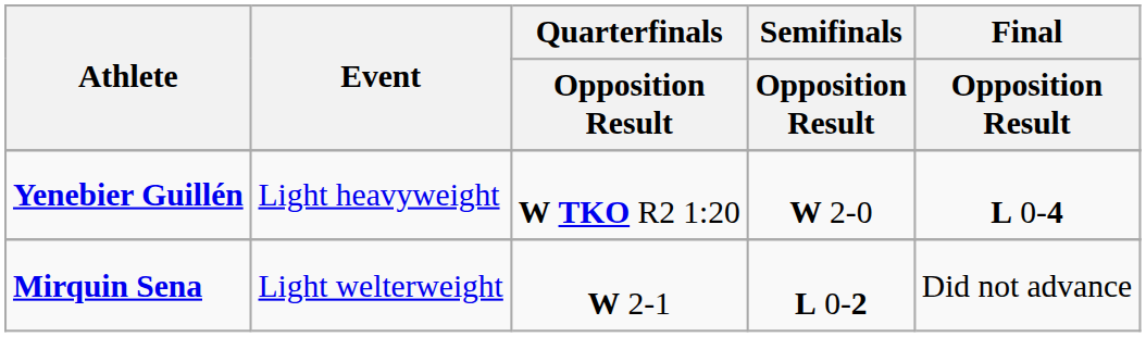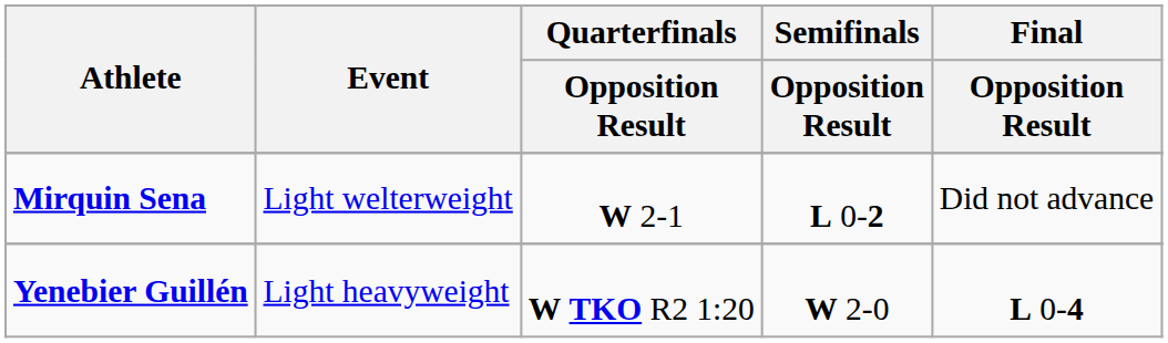 <table class="wikitable" border="1" style="font-size:90%">
 <tr>
 <th rowspan=2>Athlete</th>
 <th rowspan=2>Event</th>
 <th>Quarterfinals</th>
 <th>Semifinals</th>
 <th>Final</th>
 </tr>
 <tr>
 <th>Opposition<br>Result</th>
 <th>Opposition<br>Result</th>
 <th>Opposition<br>Result</th>
 </tr>
 <tr>
 </tr>
 <tr align=center>
+<td align=left><strong><a href='#'>Mirquin Sena</a></strong></td>
+<td align=left><a href='#'>Light welterweight</a></td>
+<td><br><strong>W</strong> 2-1</td>
+<td><br><strong>L</strong> 0-<strong>2</strong> </td>
+<td>Did not advance</td>
+</tr>
+<tr>
+</tr>
+<tr align=center>
 <td align=left><strong><a href='#'>Yenebier Guillén</a></strong></td>
 <td align=left><a href='#'>Light heavyweight</a></td>
 <td><br><strong>W</strong> <strong><a href='#'>TKO</a></strong> R2 1:20</td>
 <td><br><strong>W</strong> 2-0</td>
 <td><br><strong>L</strong> 0-<strong>4</strong> </td>
 </tr>
-<tr>
-</tr>
-<tr align=center>
-<td align=left><strong><a href='#'>Mirquin Sena</a></strong></td>
-<td align=left><a href='#'>Light welterweight</a></td>
-<td><br><strong>W</strong> 2-1</td>
-<td><br><strong>L</strong> 0-<strong>2</strong> </td>
-<td>Did not advance</td>
-</tr>
 </table>
